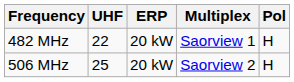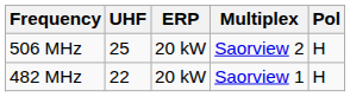 <table class="wikitable sortable">
 <tr>
 <th>Frequency</th>
 <th>UHF</th>
 <th>ERP</th>
 <th>Multiplex</th>
 <th>Pol</th>
 </tr>
 <tr>
+<td>506 MHz</td>
+<td>25</td>
+<td>20 kW</td>
+<td><a href='#'>Saorview</a> 2</td>
+<td>H</td>
+</tr>
+<tr>
 <td>482 MHz</td>
 <td>22</td>
 <td>20 kW</td>
 <td><a href='#'>Saorview</a> 1</td>
 <td>H</td>
 </tr>
-<tr>
-<td>506 MHz</td>
-<td>25</td>
-<td>20 kW</td>
-<td><a href='#'>Saorview</a> 2</td>
-<td>H</td>
-</tr>
 </table>
